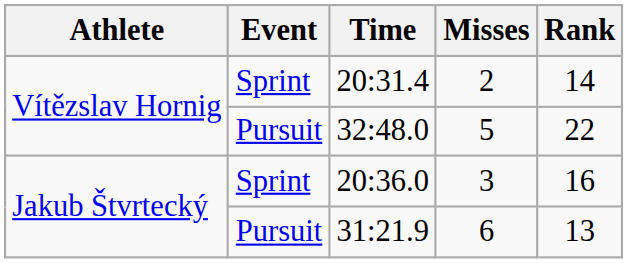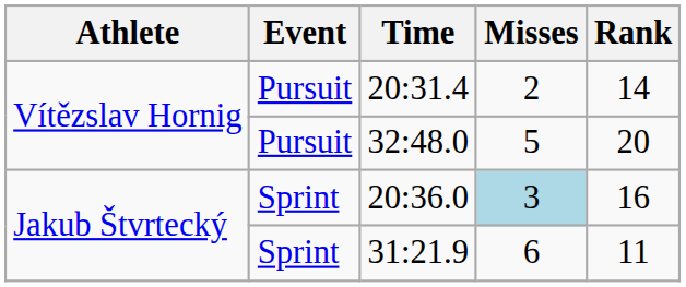 <table class="wikitable" style="font-size:90%">
 <tr>
 <th>Athlete</th>
 <th>Event</th>
 <th>Time</th>
 <th>Misses</th>
 <th>Rank</th>
 </tr>
 <tr align=center>
 <td align=left rowspan=2><a href='#'>Vítězslav Hornig</a></td>
-<td align=left><a href='#'>Sprint</a></td>
+<td align=left><a href='#'>Pursuit</a></td>
 <td>20:31.4</td>
 <td>2</td>
 <td>14</td>
 </tr>
 <tr align=center>
 <td align=left><a href='#'>Pursuit</a></td>
 <td>32:48.0</td>
 <td>5</td>
-<td>22</td>
+<td>20</td>
 </tr>
 <tr align=center>
 <td align=left rowspan=2><a href='#'>Jakub Štvrtecký</a></td>
 <td align=left><a href='#'>Sprint</a></td>
 <td>20:36.0</td>
-<td>3</td>
+<td style="background: lightblue;">3</td>
 <td>16</td>
 </tr>
 <tr align=center>
-<td align=left><a href='#'>Pursuit</a></td>
+<td align=left><a href='#'>Sprint</a></td>
 <td>31:21.9</td>
 <td>6</td>
-<td>13</td>
+<td>11</td>
 </tr>
 </table>
